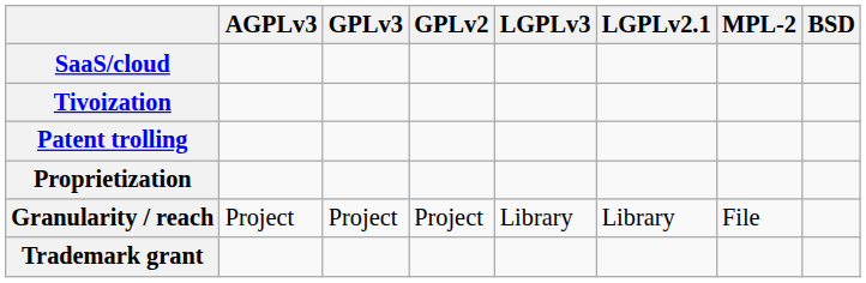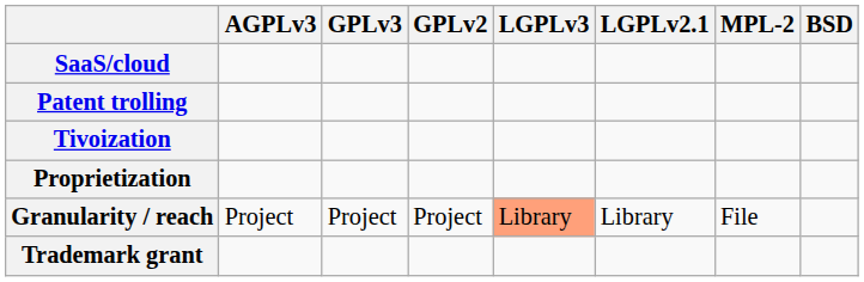 <table class="wikitable">
 <tr>
 <th></th>
 <th>AGPLv3</th>
 <th>GPLv3</th>
 <th>GPLv2</th>
 <th>LGPLv3</th>
 <th>LGPLv2.1</th>
 <th>MPL-2</th>
 <th>BSD</th>
 </tr>
 <tr>
 <th><a href='#'>SaaS/cloud</a></th>
 <td></td>
 <td></td>
 <td></td>
 <td></td>
 <td></td>
 <td></td>
 <td></td>
 </tr>
 <tr>
-<th><a href='#'>Tivoization</a></th>
+<th><a href='#'>Patent trolling</a></th>
 <td></td>
 <td></td>
 <td></td>
 <td></td>
 <td></td>
 <td></td>
 <td></td>
 </tr>
 <tr>
-<th><a href='#'>Patent trolling</a></th>
+<th><a href='#'>Tivoization</a></th>
 <td></td>
 <td></td>
 <td></td>
 <td></td>
 <td></td>
 <td></td>
 <td></td>
 </tr>
 <tr>
 <th>Proprietization</th>
 <td></td>
 <td></td>
 <td></td>
 <td></td>
 <td></td>
 <td></td>
 <td></td>
 </tr>
 <tr>
 <th>Granularity / reach</th>
 <td>Project</td>
 <td>Project</td>
 <td>Project</td>
-<td>Library</td>
+<td style="background: lightsalmon;">Library</td>
 <td>Library</td>
 <td>File</td>
 <td></td>
 </tr>
 <tr>
 <th>Trademark grant</th>
 <td></td>
 <td></td>
 <td></td>
 <td></td>
 <td></td>
 <td></td>
 <td></td>
 </tr>
 </table>
